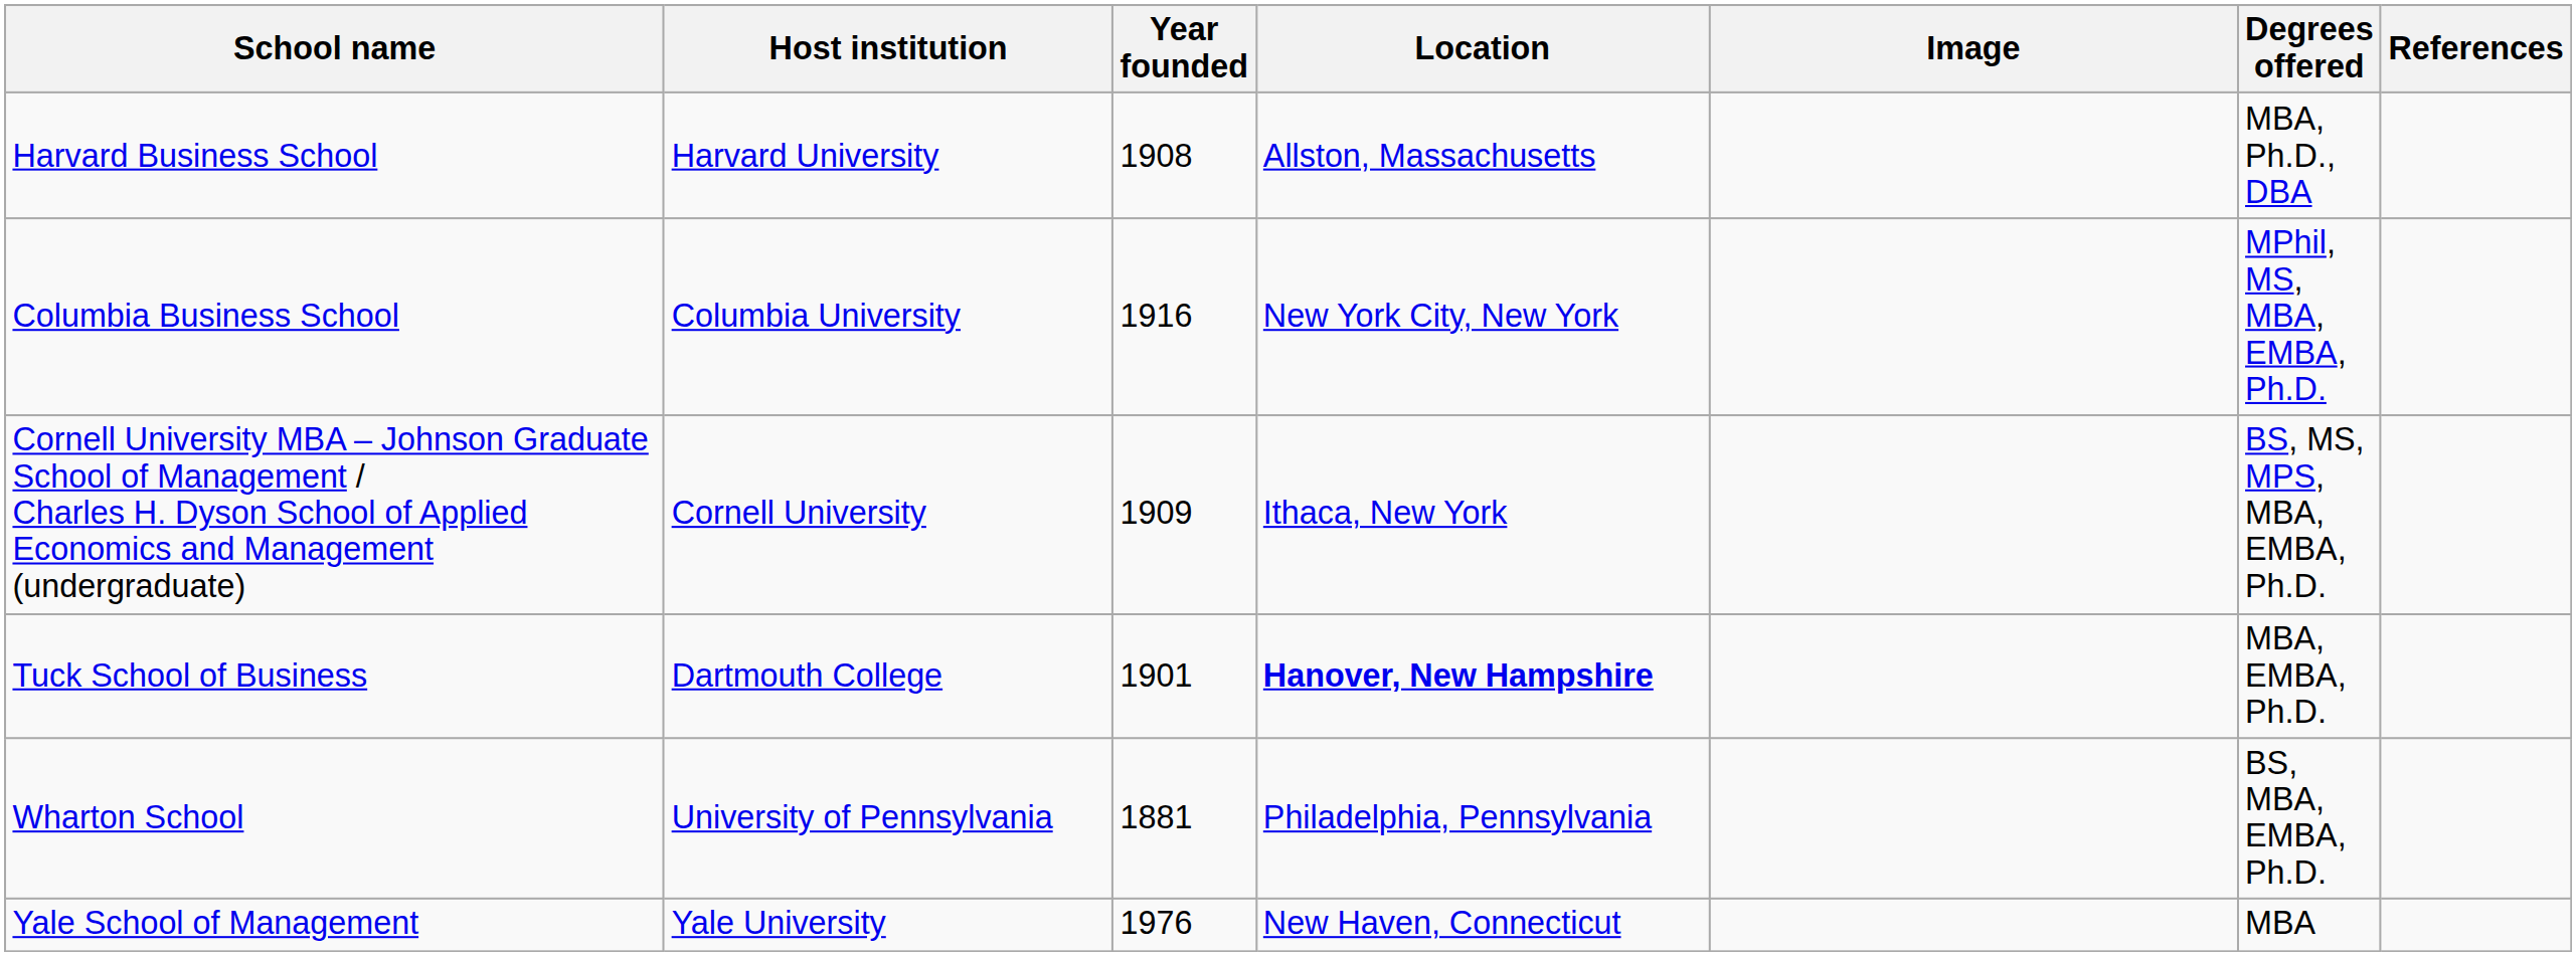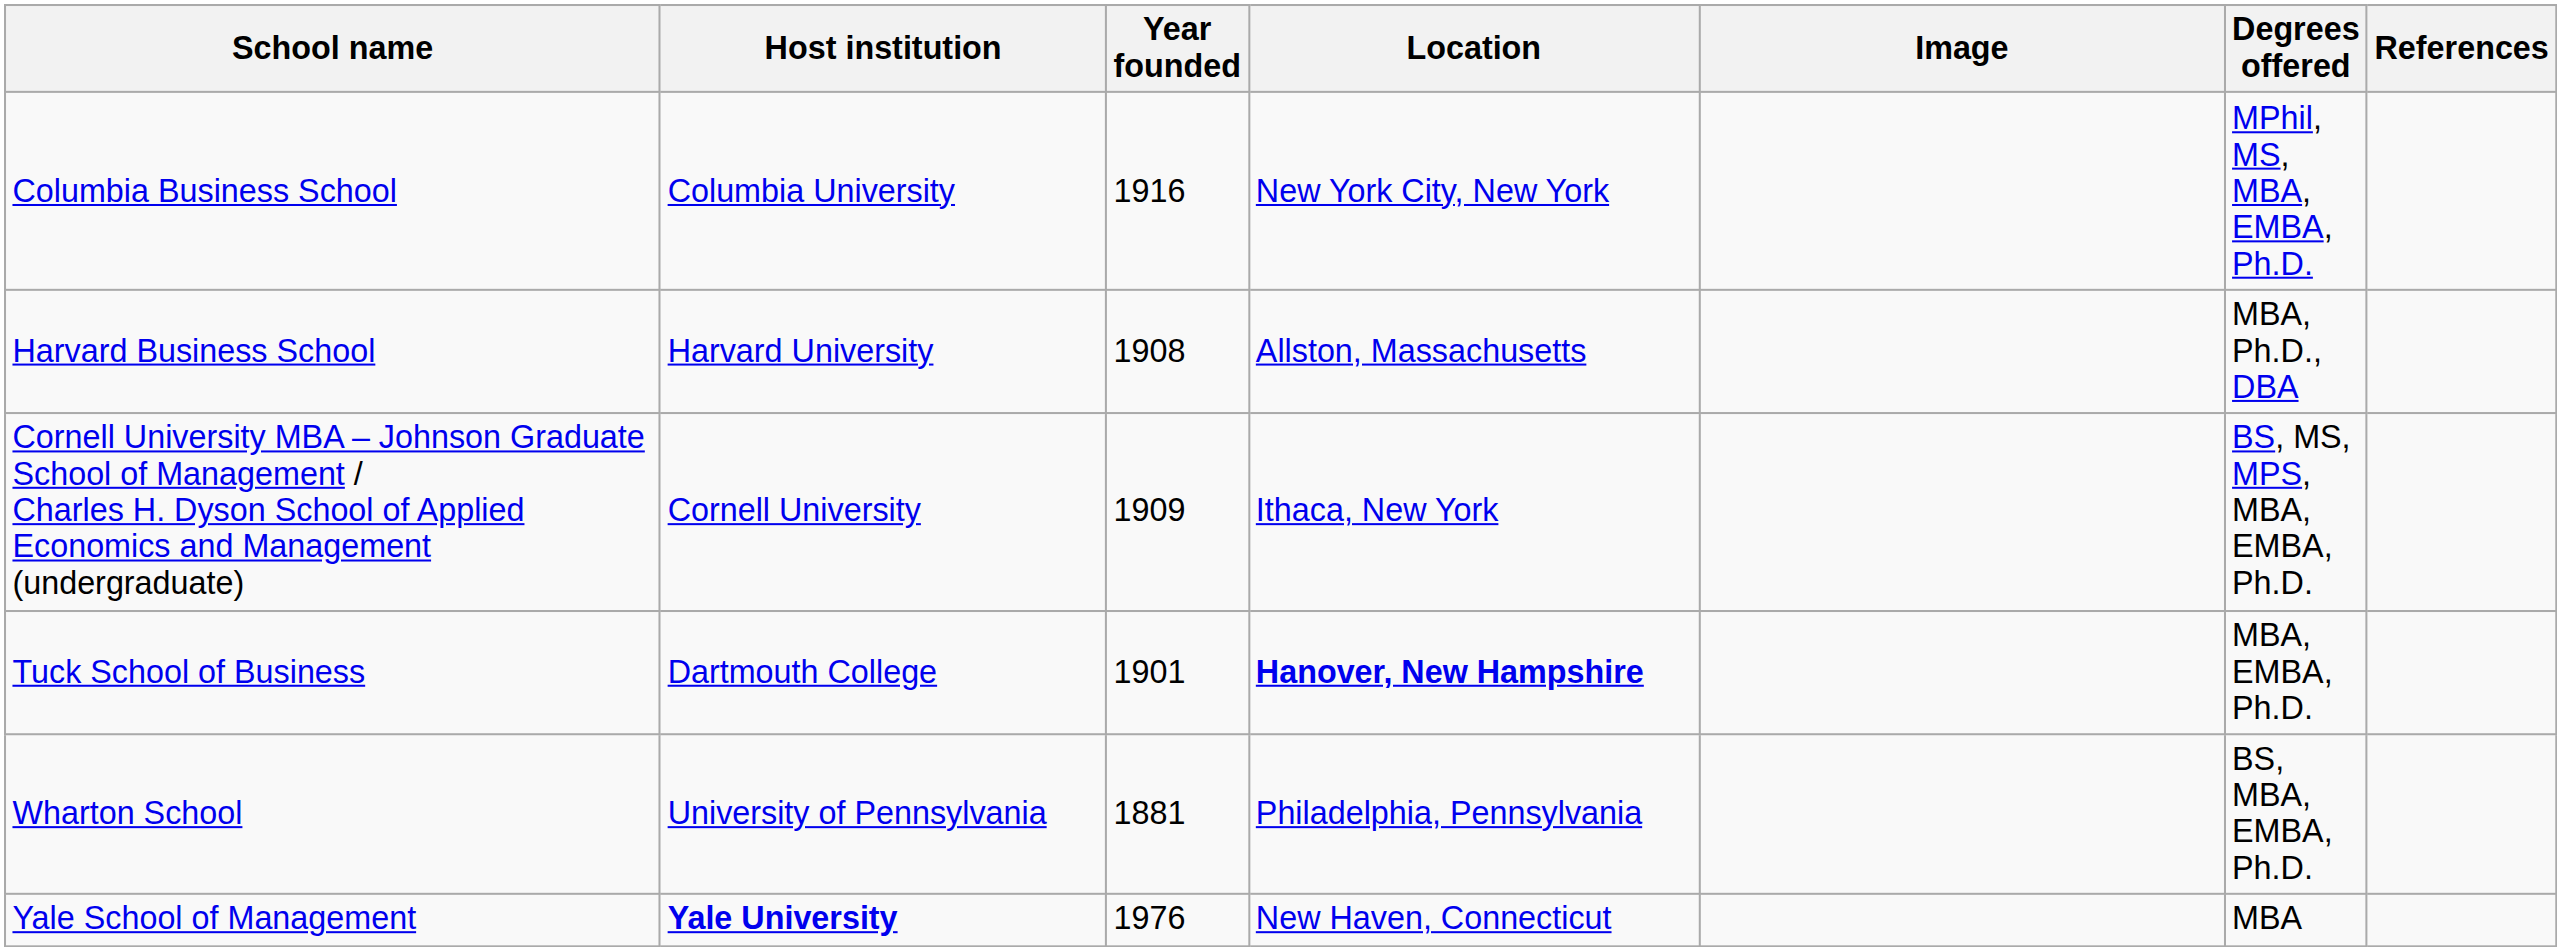 <table class="wikitable sortable" style="width:100%">
 <tr>
 <th style="width:30%;">School name</th>
 <th style="width:20%;">Host institution</th>
 <th style="width:5%;">Year founded</th>
 <th style="width:20%;">Location</th>
 <th style="width:30%;" class="unsortable">Image</th>
 <th style="width:*;" class="unsortable">Degrees offered</th>
 <th>References</th>
 </tr>
 <tr>
+<td><a href='#'>Columbia Business School</a></td>
+<td><a href='#'>Columbia University</a></td>
+<td>1916</td>
+<td><a href='#'>New York City, New York</a></td>
+<td></td>
+<td><a href='#'>MPhil</a>, <a href='#'>MS</a>, <a href='#'>MBA</a>, <a href='#'>EMBA</a>, <a href='#'>Ph.D.</a></td>
+<td></td>
+</tr>
+<tr>
 <td><a href='#'>Harvard Business School</a></td>
 <td><a href='#'>Harvard University</a></td>
 <td>1908</td>
 <td><a href='#'>Allston, Massachusetts</a></td>
 <td></td>
 <td>MBA, Ph.D., <a href='#'>DBA</a></td>
-<td></td>
-</tr>
-<tr>
-<td><a href='#'>Columbia Business School</a></td>
-<td><a href='#'>Columbia University</a></td>
-<td>1916</td>
-<td><a href='#'>New York City, New York</a></td>
-<td></td>
-<td><a href='#'>MPhil</a>, <a href='#'>MS</a>, <a href='#'>MBA</a>, <a href='#'>EMBA</a>, <a href='#'>Ph.D.</a></td>
 <td></td>
 </tr>
 <tr>
 <td><a href='#'>Cornell University MBA – Johnson Graduate School of Management</a> / <br><a href='#'>Charles H. Dyson School of Applied Economics and Management</a> (undergraduate)</td>
 <td><a href='#'>Cornell University</a></td>
 <td>1909</td>
 <td><a href='#'>Ithaca, New York</a></td>
 <td></td>
 <td><a href='#'>BS</a>, MS, <a href='#'>MPS</a>, MBA, EMBA, Ph.D.</td>
 <td></td>
 </tr>
 <tr>
 <td><a href='#'>Tuck School of Business</a></td>
 <td><a href='#'>Dartmouth College</a></td>
 <td>1901</td>
 <td><strong><a href='#'>Hanover, New Hampshire</a></strong></td>
 <td></td>
 <td>MBA, EMBA, Ph.D.</td>
 <td></td>
 </tr>
 <tr>
 <td><a href='#'>Wharton School</a></td>
 <td><a href='#'>University of Pennsylvania</a></td>
 <td>1881</td>
 <td><a href='#'>Philadelphia, Pennsylvania</a></td>
 <td></td>
 <td>BS, MBA, EMBA, Ph.D.</td>
 <td></td>
 </tr>
 <tr>
 <td><a href='#'>Yale School of Management</a></td>
-<td><a href='#'>Yale University</a></td>
+<td><strong><a href='#'>Yale University</a></strong></td>
 <td>1976</td>
 <td><a href='#'>New Haven, Connecticut</a></td>
 <td></td>
 <td>MBA</td>
 <td></td>
 </tr>
 </table>
